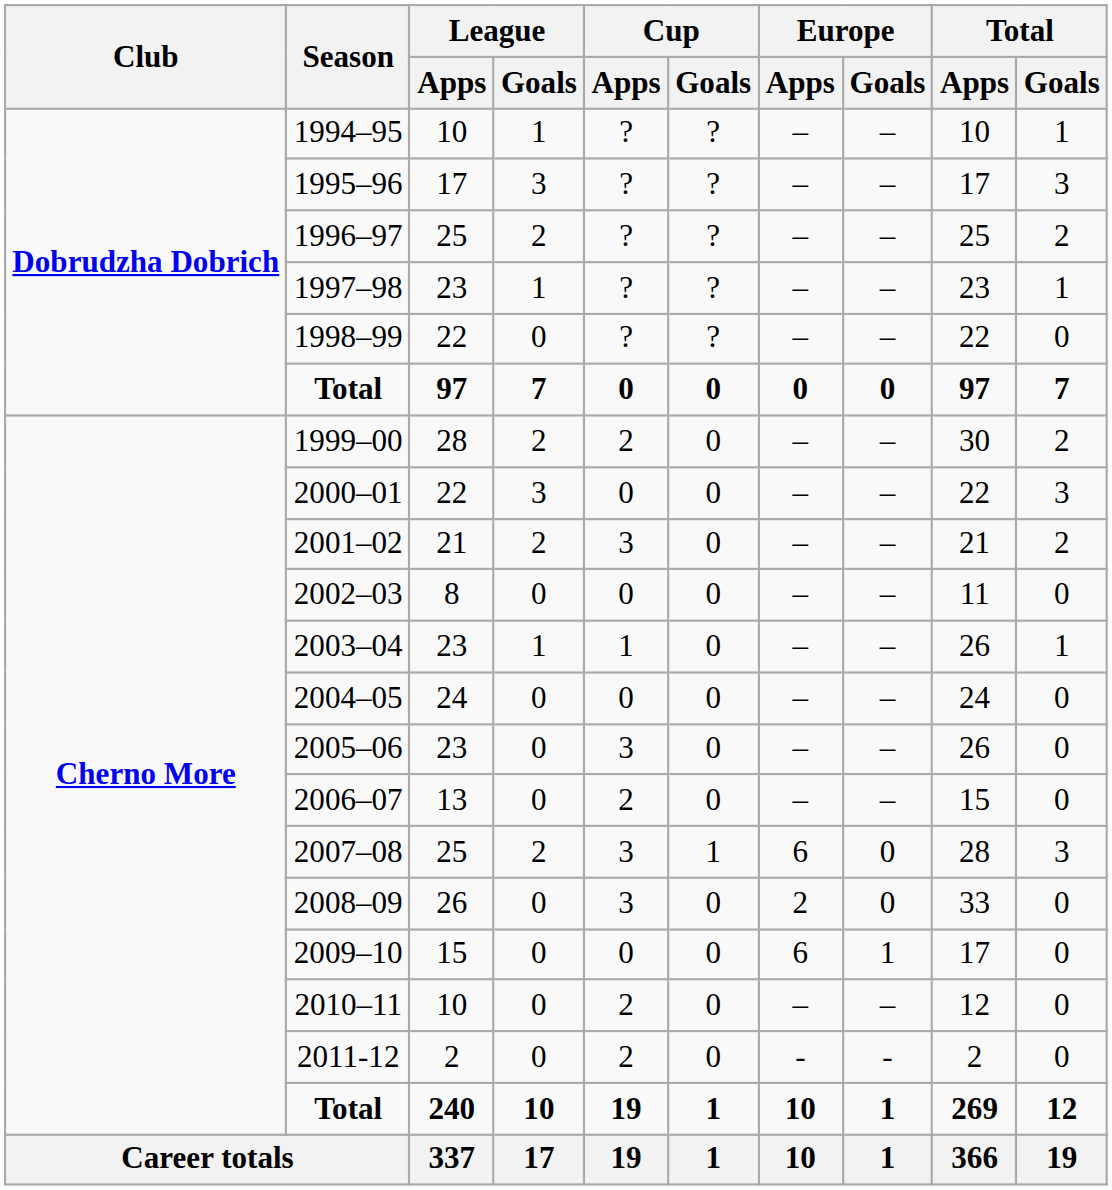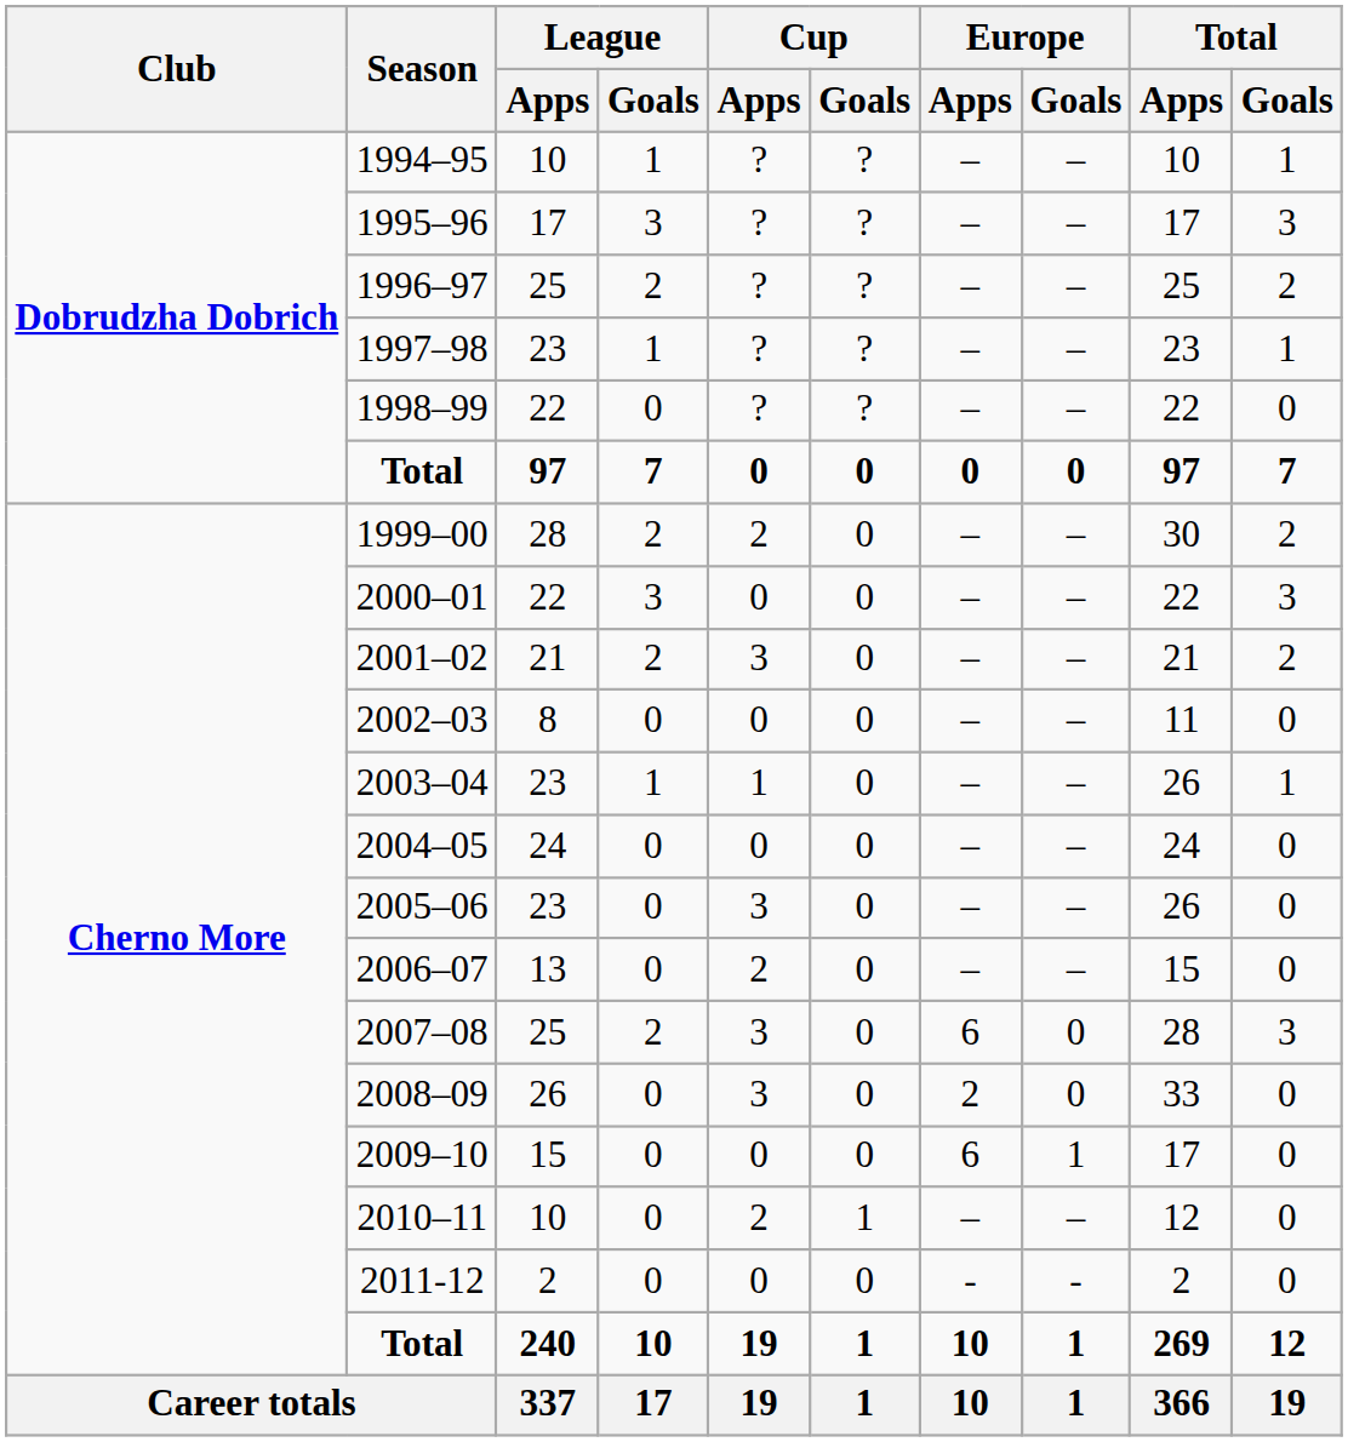 <table class="wikitable" style="font-size:90%; text-align: center;">
 <tr>
 <th rowspan="2">Club</th>
 <th rowspan="2">Season</th>
 <th colspan="2">League</th>
 <th colspan="2">Cup</th>
 <th colspan="2">Europe</th>
 <th colspan="2">Total</th>
 </tr>
 <tr>
 <th>Apps</th>
 <th>Goals</th>
 <th>Apps</th>
 <th>Goals</th>
 <th>Apps</th>
 <th>Goals</th>
 <th>Apps</th>
 <th>Goals</th>
 </tr>
 <tr>
 <td rowspan="6" valign="center"><strong><a href='#'>Dobrudzha Dobrich</a></strong></td>
 <td>1994–95</td>
 <td>10</td>
 <td>1</td>
 <td>?</td>
 <td>?</td>
 <td>–</td>
 <td>–</td>
 <td>10</td>
 <td>1</td>
 </tr>
 <tr>
 <td>1995–96</td>
 <td>17</td>
 <td>3</td>
 <td>?</td>
 <td>?</td>
 <td>–</td>
 <td>–</td>
 <td>17</td>
 <td>3</td>
 </tr>
 <tr>
 <td>1996–97</td>
 <td>25</td>
 <td>2</td>
 <td>?</td>
 <td>?</td>
 <td>–</td>
 <td>–</td>
 <td>25</td>
 <td>2</td>
 </tr>
 <tr>
 <td>1997–98</td>
 <td>23</td>
 <td>1</td>
 <td>?</td>
 <td>?</td>
 <td>–</td>
 <td>–</td>
 <td>23</td>
 <td>1</td>
 </tr>
 <tr>
 <td>1998–99</td>
 <td>22</td>
 <td>0</td>
 <td>?</td>
 <td>?</td>
 <td>–</td>
 <td>–</td>
 <td>22</td>
 <td>0</td>
 </tr>
 <tr>
 <td><strong>Total</strong></td>
 <td><strong>97</strong></td>
 <td><strong>7</strong></td>
 <td><strong>0</strong></td>
 <td><strong>0</strong></td>
 <td><strong>0</strong></td>
 <td><strong>0</strong></td>
 <td><strong>97</strong></td>
 <td><strong>7</strong></td>
 </tr>
 <tr>
 <td rowspan="14" valign="center"><strong><a href='#'>Cherno More</a></strong></td>
 <td>1999–00</td>
 <td>28</td>
 <td>2</td>
 <td>2</td>
 <td>0</td>
 <td>–</td>
 <td>–</td>
 <td>30</td>
 <td>2</td>
 </tr>
 <tr>
 <td>2000–01</td>
 <td>22</td>
 <td>3</td>
 <td>0</td>
 <td>0</td>
 <td>–</td>
 <td>–</td>
 <td>22</td>
 <td>3</td>
 </tr>
 <tr>
 <td>2001–02</td>
 <td>21</td>
 <td>2</td>
 <td>3</td>
 <td>0</td>
 <td>–</td>
 <td>–</td>
 <td>21</td>
 <td>2</td>
 </tr>
 <tr>
 <td>2002–03</td>
 <td>8</td>
 <td>0</td>
 <td>0</td>
 <td>0</td>
 <td>–</td>
 <td>–</td>
 <td>11</td>
 <td>0</td>
 </tr>
 <tr>
 <td>2003–04</td>
 <td>23</td>
 <td>1</td>
 <td>1</td>
 <td>0</td>
 <td>–</td>
 <td>–</td>
 <td>26</td>
 <td>1</td>
 </tr>
 <tr>
 <td>2004–05</td>
 <td>24</td>
 <td>0</td>
 <td>0</td>
 <td>0</td>
 <td>–</td>
 <td>–</td>
 <td>24</td>
 <td>0</td>
 </tr>
 <tr>
 <td>2005–06</td>
 <td>23</td>
 <td>0</td>
 <td>3</td>
 <td>0</td>
 <td>–</td>
 <td>–</td>
 <td>26</td>
 <td>0</td>
 </tr>
 <tr>
 <td>2006–07</td>
 <td>13</td>
 <td>0</td>
 <td>2</td>
 <td>0</td>
 <td>–</td>
 <td>–</td>
 <td>15</td>
 <td>0</td>
 </tr>
 <tr>
 <td>2007–08</td>
 <td>25</td>
 <td>2</td>
 <td>3</td>
-<td>1</td>
+<td>0</td>
 <td>6</td>
 <td>0</td>
 <td>28</td>
 <td>3</td>
 </tr>
 <tr>
 <td>2008–09</td>
 <td>26</td>
 <td>0</td>
 <td>3</td>
 <td>0</td>
 <td>2</td>
 <td>0</td>
 <td>33</td>
 <td>0</td>
 </tr>
 <tr>
 <td>2009–10</td>
 <td>15</td>
 <td>0</td>
 <td>0</td>
 <td>0</td>
 <td>6</td>
 <td>1</td>
 <td>17</td>
 <td>0</td>
 </tr>
 <tr>
 <td>2010–11</td>
 <td>10</td>
 <td>0</td>
 <td>2</td>
-<td>0</td>
+<td>1</td>
 <td>–</td>
 <td>–</td>
 <td>12</td>
 <td>0</td>
 </tr>
 <tr>
 <td>2011-12</td>
 <td>2</td>
 <td>0</td>
-<td>2</td>
+<td>0</td>
 <td>0</td>
 <td>-</td>
 <td>-</td>
 <td>2</td>
 <td>0</td>
 </tr>
 <tr>
 <td><strong>Total</strong></td>
 <td><strong>240</strong></td>
 <td><strong>10</strong></td>
 <td><strong>19</strong></td>
 <td><strong>1</strong></td>
 <td><strong>10</strong></td>
 <td><strong>1</strong></td>
 <td><strong>269</strong></td>
 <td><strong>12</strong></td>
 </tr>
 <tr>
 <th colspan="2">Career totals</th>
 <th>337</th>
 <th>17</th>
 <th>19</th>
 <th>1</th>
 <th>10</th>
 <th>1</th>
 <th>366</th>
 <th>19</th>
 </tr>
 </table>
